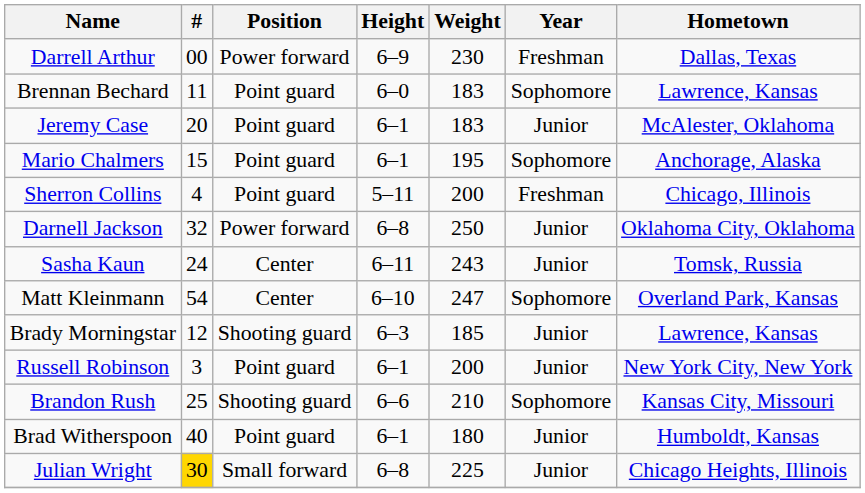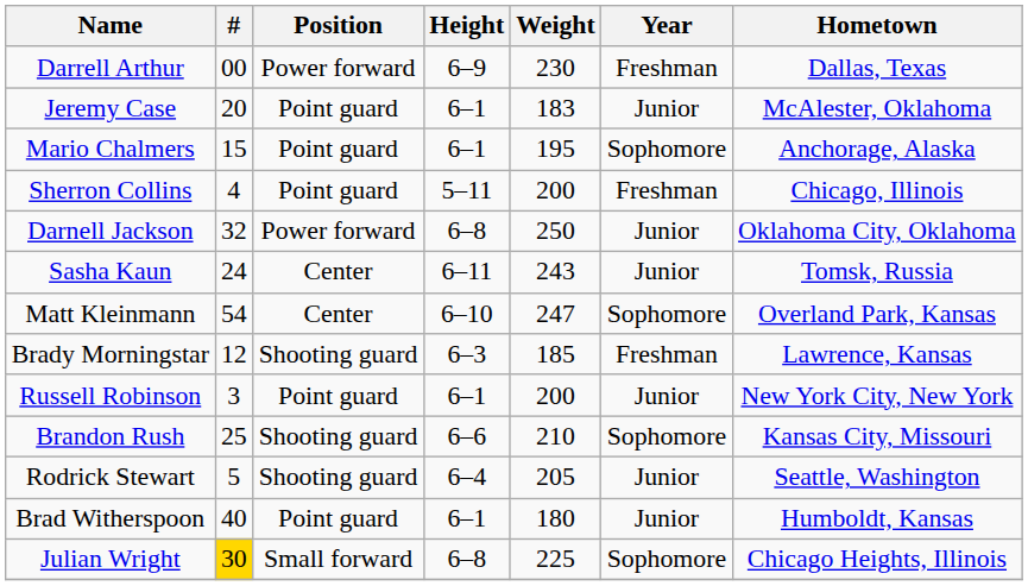 <table class="wikitable" style="text-align: center;">
 <tr>
 <th>Name</th>
 <th>#</th>
 <th>Position</th>
 <th>Height</th>
 <th>Weight</th>
 <th>Year</th>
 <th>Hometown</th>
 </tr>
 <tr>
 <td><a href='#'>Darrell Arthur</a></td>
 <td>00</td>
 <td>Power forward</td>
 <td>6–9</td>
 <td>230</td>
 <td>Freshman</td>
 <td><a href='#'>Dallas, Texas</a></td>
-</tr>
-<tr>
-<td>Brennan Bechard</td>
-<td>11</td>
-<td>Point guard</td>
-<td>6–0</td>
-<td>183</td>
-<td>Sophomore</td>
-<td><a href='#'>Lawrence, Kansas</a></td>
 </tr>
 <tr>
 <td><a href='#'>Jeremy Case</a></td>
 <td>20</td>
 <td>Point guard</td>
 <td>6–1</td>
 <td>183</td>
 <td>Junior</td>
 <td><a href='#'>McAlester, Oklahoma</a></td>
 </tr>
 <tr>
 <td><a href='#'>Mario Chalmers</a></td>
 <td>15</td>
 <td>Point guard</td>
 <td>6–1</td>
 <td>195</td>
 <td>Sophomore</td>
 <td><a href='#'>Anchorage, Alaska</a></td>
 </tr>
 <tr>
 <td><a href='#'>Sherron Collins</a></td>
 <td>4</td>
 <td>Point guard</td>
 <td>5–11</td>
 <td>200</td>
 <td>Freshman</td>
 <td><a href='#'>Chicago, Illinois</a></td>
 </tr>
 <tr>
 <td><a href='#'>Darnell Jackson</a></td>
 <td>32</td>
 <td>Power forward</td>
 <td>6–8</td>
 <td>250</td>
 <td>Junior</td>
 <td><a href='#'>Oklahoma City, Oklahoma</a></td>
 </tr>
 <tr>
 <td><a href='#'>Sasha Kaun</a></td>
 <td>24</td>
 <td>Center</td>
 <td>6–11</td>
 <td>243</td>
 <td>Junior</td>
 <td><a href='#'>Tomsk, Russia</a></td>
 </tr>
 <tr>
 <td>Matt Kleinmann</td>
 <td>54</td>
 <td>Center</td>
 <td>6–10</td>
 <td>247</td>
 <td>Sophomore</td>
 <td><a href='#'>Overland Park, Kansas</a></td>
 </tr>
 <tr>
 <td>Brady Morningstar</td>
 <td>12</td>
 <td>Shooting guard</td>
 <td>6–3</td>
 <td>185</td>
-<td>Junior</td>
+<td>Freshman</td>
 <td><a href='#'>Lawrence, Kansas</a></td>
 </tr>
 <tr>
 <td><a href='#'>Russell Robinson</a></td>
 <td>3</td>
 <td>Point guard</td>
 <td>6–1</td>
 <td>200</td>
 <td>Junior</td>
 <td><a href='#'>New York City, New York</a></td>
 </tr>
 <tr>
 <td><a href='#'>Brandon Rush</a></td>
 <td>25</td>
 <td>Shooting guard</td>
 <td>6–6</td>
 <td>210</td>
 <td>Sophomore</td>
 <td><a href='#'>Kansas City, Missouri</a></td>
 </tr>
 <tr>
+<td>Rodrick Stewart</td>
+<td>5</td>
+<td>Shooting guard</td>
+<td>6–4</td>
+<td>205</td>
+<td>Junior</td>
+<td><a href='#'>Seattle, Washington</a></td>
+</tr>
+<tr>
 <td>Brad Witherspoon</td>
 <td>40</td>
 <td>Point guard</td>
 <td>6–1</td>
 <td>180</td>
 <td>Junior</td>
 <td><a href='#'>Humboldt, Kansas</a></td>
 </tr>
 <tr>
 <td><a href='#'>Julian Wright</a></td>
 <td style="background: gold;">30</td>
 <td>Small forward</td>
 <td>6–8</td>
 <td>225</td>
-<td>Junior</td>
+<td>Sophomore</td>
 <td><a href='#'>Chicago Heights, Illinois</a></td>
 </tr>
 <tr>
 </tr>
 </table>
